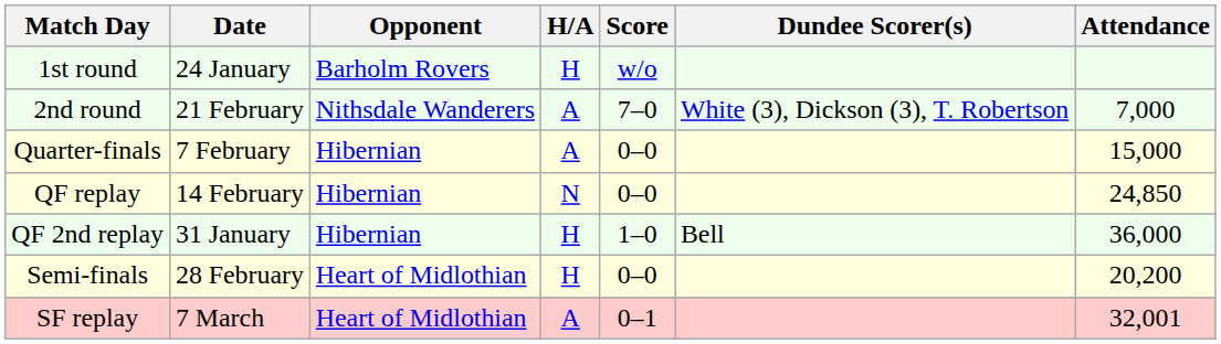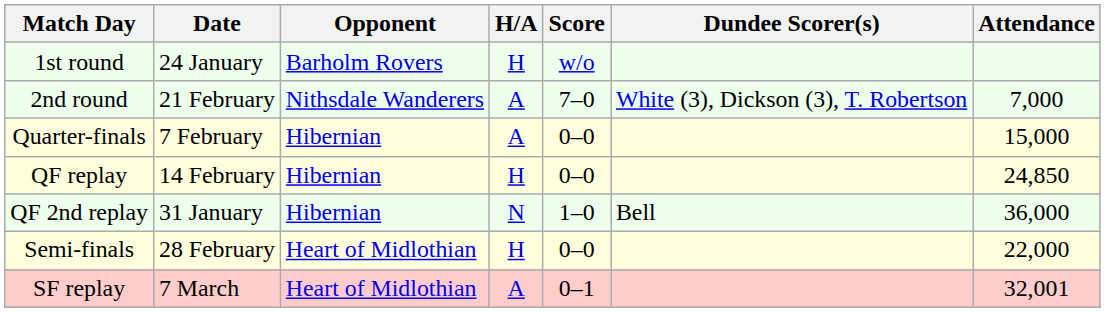 <table class="wikitable" style="text-align:center">
 <tr>
 <th>Match Day</th>
 <th>Date</th>
 <th>Opponent</th>
 <th>H/A</th>
 <th>Score</th>
 <th>Dundee Scorer(s)</th>
 <th>Attendance</th>
 </tr>
 <tr bgcolor="#EEFFEE">
 <td>1st round</td>
 <td align="left">24 January</td>
 <td align="left"><a href='#'>Barholm Rovers</a></td>
 <td><a href='#'>H</a></td>
 <td><a href='#'>w/o</a></td>
 <td align="left"></td>
 <td></td>
 </tr>
 <tr bgcolor="#EEFFEE">
 <td>2nd round</td>
 <td align="left">21 February</td>
 <td align="left"><a href='#'>Nithsdale Wanderers</a></td>
 <td><a href='#'>A</a></td>
 <td>7–0</td>
 <td align="left"><a href='#'>White</a> (3), Dickson (3), <a href='#'>T. Robertson</a></td>
 <td>7,000</td>
 </tr>
 <tr bgcolor="#FFFFDD">
 <td>Quarter-finals</td>
 <td align="left">7 February</td>
 <td align="left"><a href='#'>Hibernian</a></td>
 <td><a href='#'>A</a></td>
 <td>0–0</td>
 <td align="left"></td>
 <td>15,000</td>
 </tr>
 <tr bgcolor="#FFFFDD">
 <td>QF replay</td>
 <td align="left">14 February</td>
 <td align="left"><a href='#'>Hibernian</a></td>
-<td><a href='#'>N</a></td>
+<td><a href='#'>H</a></td>
 <td>0–0</td>
 <td align="left"></td>
 <td>24,850</td>
 </tr>
 <tr bgcolor="#EEFFEE">
 <td>QF 2nd replay</td>
 <td align="left">31 January</td>
 <td align="left"><a href='#'>Hibernian</a></td>
-<td><a href='#'>H</a></td>
+<td><a href='#'>N</a></td>
 <td>1–0</td>
 <td align="left">Bell</td>
 <td>36,000</td>
 </tr>
 <tr bgcolor="#FFFFDD">
 <td>Semi-finals</td>
 <td align="left">28 February</td>
 <td align="left"><a href='#'>Heart of Midlothian</a></td>
 <td><a href='#'>H</a></td>
 <td>0–0</td>
 <td align="left"></td>
-<td>20,200</td>
+<td>22,000</td>
 </tr>
 <tr bgcolor="#FFCCCC">
 <td>SF replay</td>
 <td align="left">7 March</td>
 <td align="left"><a href='#'>Heart of Midlothian</a></td>
 <td><a href='#'>A</a></td>
 <td>0–1</td>
 <td align="left"></td>
 <td>32,001</td>
 </tr>
 </table>
